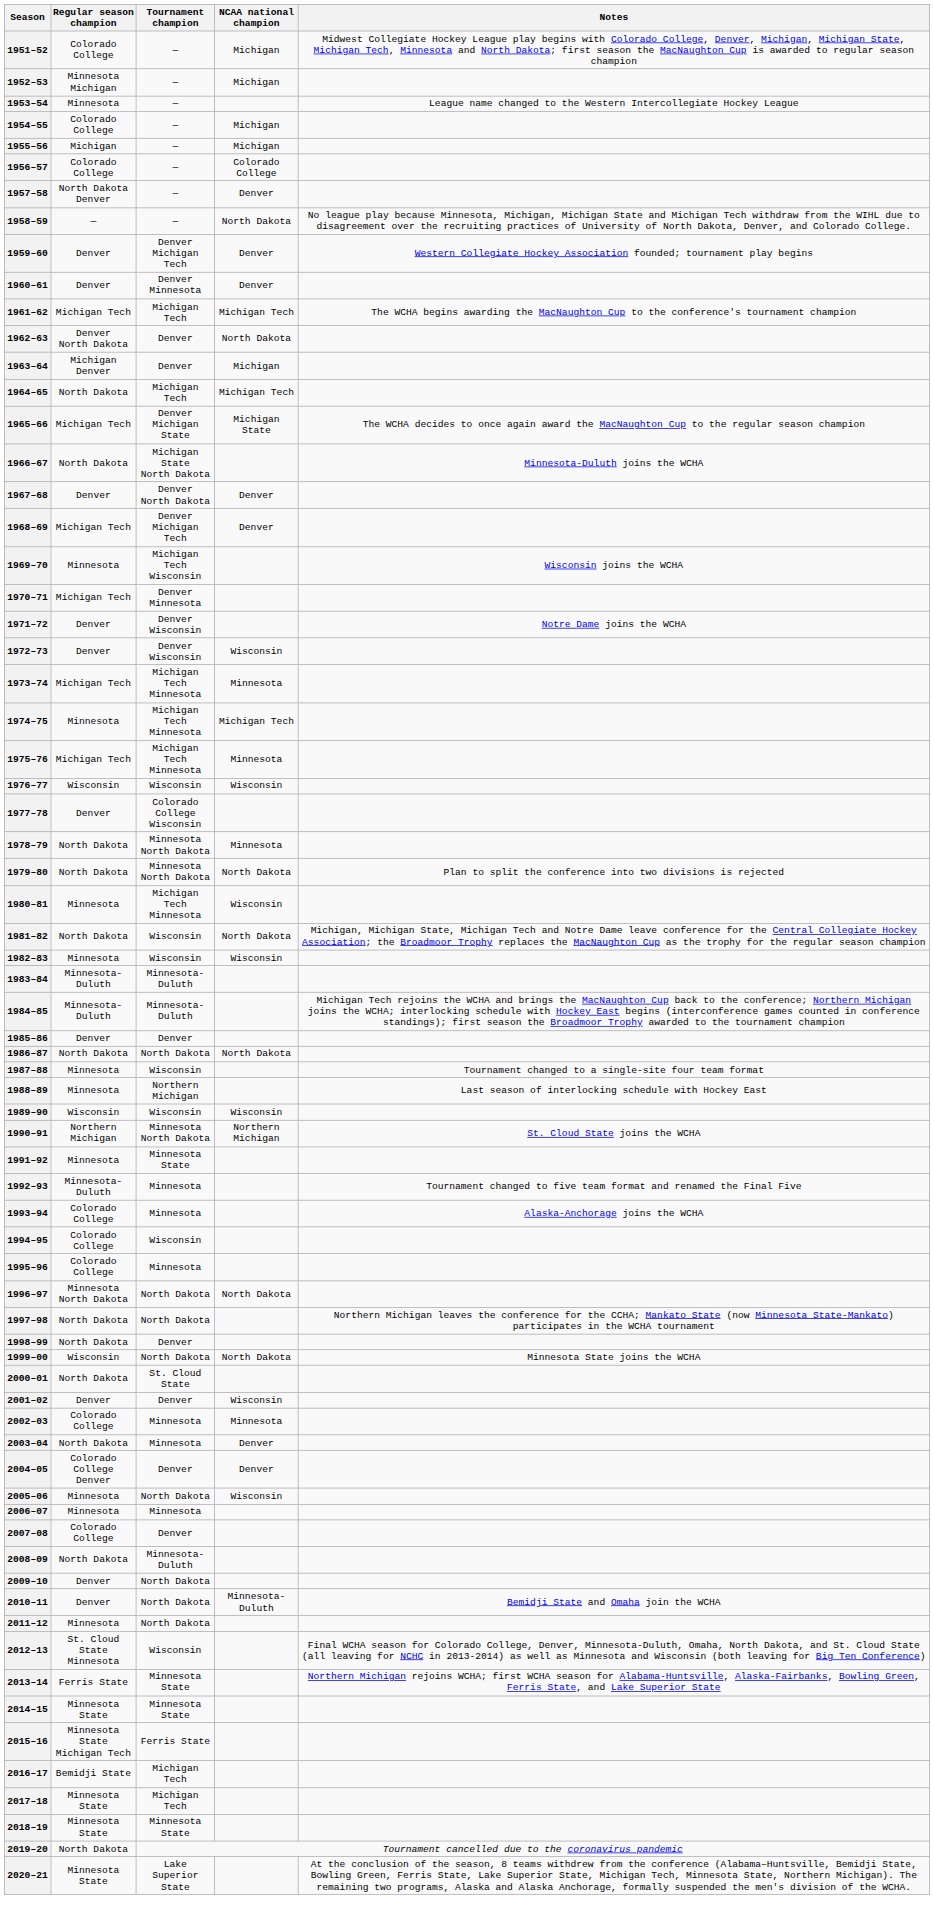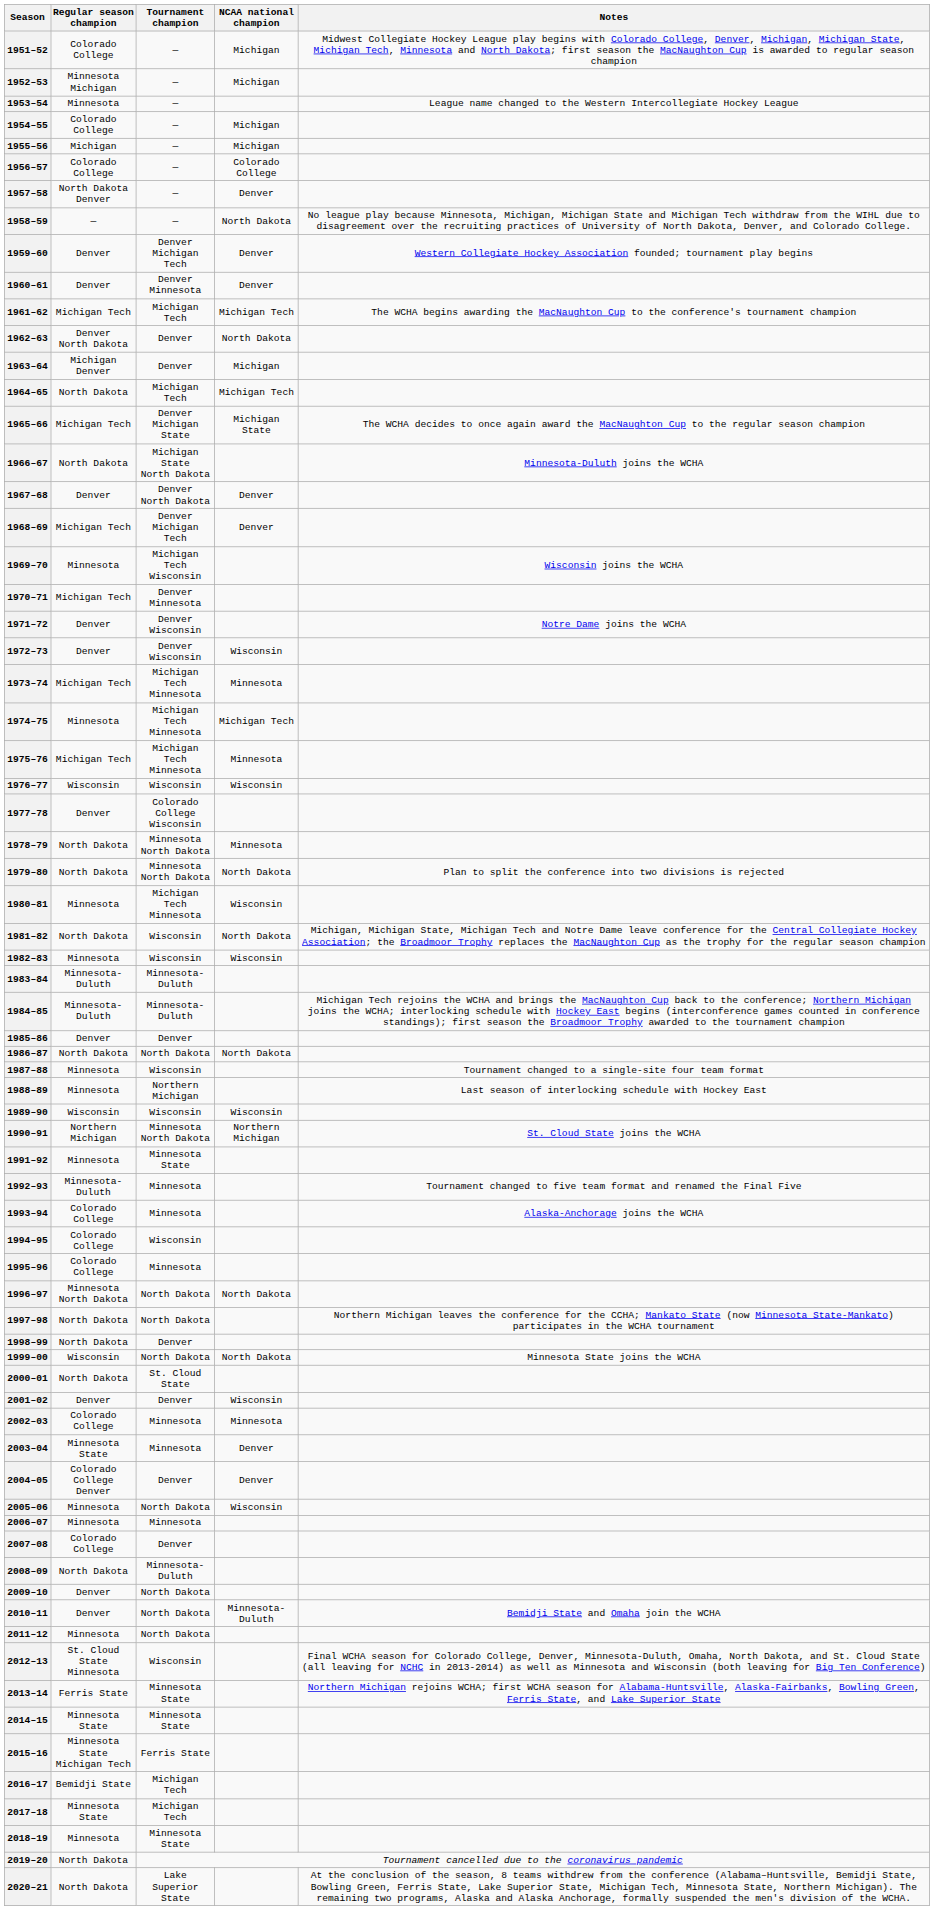 <table class="wikitable" style="text-align: center;">
 <tr>
 <th width=5%>Season</th>
 <th>Regular season champion</th>
 <th>Tournament champion</th>
 <th>NCAA national champion</th>
 <th>Notes</th>
 </tr>
 <tr>
 <th>1951–52</th>
 <td>Colorado College</td>
 <td>—</td>
 <td>Michigan</td>
 <td>Midwest Collegiate Hockey League play begins with <a href='#'>Colorado College</a>, <a href='#'>Denver</a>, <a href='#'>Michigan</a>, <a href='#'>Michigan State</a>, <a href='#'>Michigan Tech</a>, <a href='#'>Minnesota</a> and <a href='#'>North Dakota</a>; first season the <a href='#'>MacNaughton Cup</a> is awarded to regular season champion</td>
 </tr>
 <tr>
 <th>1952–53</th>
 <td>Minnesota<br>Michigan</td>
 <td>—</td>
 <td>Michigan</td>
 <td></td>
 </tr>
 <tr>
 <th>1953–54</th>
 <td>Minnesota</td>
 <td>—</td>
 <td></td>
 <td>League name changed to the Western Intercollegiate Hockey League</td>
 </tr>
 <tr>
 <th>1954–55</th>
 <td>Colorado College</td>
 <td>—</td>
 <td>Michigan</td>
 <td></td>
 </tr>
 <tr>
 <th>1955–56</th>
 <td>Michigan</td>
 <td>—</td>
 <td>Michigan</td>
 <td></td>
 </tr>
 <tr>
 <th>1956–57</th>
 <td>Colorado College</td>
 <td>—</td>
 <td>Colorado College</td>
 <td></td>
 </tr>
 <tr>
 <th>1957–58</th>
 <td>North Dakota<br>Denver</td>
 <td>—</td>
 <td>Denver</td>
 <td></td>
 </tr>
 <tr>
 <th>1958–59</th>
 <td>—</td>
 <td>—</td>
 <td>North Dakota</td>
 <td>No league play because Minnesota, Michigan, Michigan State and Michigan Tech withdraw from the WIHL due to disagreement over the recruiting practices of University of North Dakota, Denver, and Colorado College.</td>
 </tr>
 <tr>
 <th>1959–60</th>
 <td>Denver</td>
 <td>Denver<br>Michigan Tech</td>
 <td>Denver</td>
 <td><a href='#'>Western Collegiate Hockey Association</a> founded; tournament play begins</td>
 </tr>
 <tr>
 <th>1960–61</th>
 <td>Denver</td>
 <td>Denver<br>Minnesota</td>
 <td>Denver</td>
 <td></td>
 </tr>
 <tr>
 <th>1961–62</th>
 <td>Michigan Tech</td>
 <td>Michigan Tech</td>
 <td>Michigan Tech</td>
 <td>The WCHA begins awarding the <a href='#'>MacNaughton Cup</a> to the conference's tournament champion</td>
 </tr>
 <tr>
 <th>1962–63</th>
 <td>Denver<br>North Dakota</td>
 <td>Denver</td>
 <td>North Dakota</td>
 <td></td>
 </tr>
 <tr>
 <th>1963–64</th>
 <td>Michigan<br>Denver</td>
 <td>Denver</td>
 <td>Michigan</td>
 <td></td>
 </tr>
 <tr>
 <th>1964–65</th>
 <td>North Dakota</td>
 <td>Michigan Tech</td>
 <td>Michigan Tech</td>
 <td></td>
 </tr>
 <tr>
 <th>1965–66</th>
 <td>Michigan Tech</td>
 <td>Denver<br>Michigan State</td>
 <td>Michigan State</td>
 <td>The WCHA decides to once again award the <a href='#'>MacNaughton Cup</a> to the regular season champion</td>
 </tr>
 <tr>
 <th>1966–67</th>
 <td>North Dakota</td>
 <td>Michigan State<br>North Dakota</td>
 <td></td>
 <td><a href='#'>Minnesota-Duluth</a> joins the WCHA</td>
 </tr>
 <tr>
 <th>1967–68</th>
 <td>Denver</td>
 <td>Denver<br>North Dakota</td>
 <td>Denver</td>
 <td></td>
 </tr>
 <tr>
 <th>1968–69</th>
 <td>Michigan Tech</td>
 <td>Denver<br>Michigan Tech</td>
 <td>Denver</td>
 <td></td>
 </tr>
 <tr>
 <th>1969–70</th>
 <td>Minnesota</td>
 <td>Michigan Tech<br>Wisconsin</td>
 <td></td>
 <td><a href='#'>Wisconsin</a> joins the WCHA</td>
 </tr>
 <tr>
 <th>1970–71</th>
 <td>Michigan Tech</td>
 <td>Denver<br>Minnesota</td>
 <td></td>
 </tr>
 <tr>
 <th>1971–72</th>
 <td>Denver</td>
 <td>Denver<br>Wisconsin</td>
 <td></td>
 <td><a href='#'>Notre Dame</a> joins the WCHA</td>
 </tr>
 <tr>
 <th>1972–73</th>
 <td>Denver</td>
 <td>Denver<br>Wisconsin</td>
 <td>Wisconsin</td>
 </tr>
 <tr>
 <th>1973–74</th>
 <td>Michigan Tech</td>
 <td>Michigan Tech<br>Minnesota</td>
 <td>Minnesota</td>
 <td></td>
 </tr>
 <tr>
 <th>1974–75</th>
 <td>Minnesota</td>
 <td>Michigan Tech<br>Minnesota</td>
 <td>Michigan Tech</td>
 </tr>
 <tr>
 <th>1975–76</th>
 <td>Michigan Tech</td>
 <td>Michigan Tech<br>Minnesota</td>
 <td>Minnesota</td>
 <td></td>
 </tr>
 <tr>
 <th>1976–77</th>
 <td>Wisconsin</td>
 <td>Wisconsin</td>
 <td>Wisconsin</td>
 <td></td>
 </tr>
 <tr>
 <th>1977–78</th>
 <td>Denver</td>
 <td>Colorado College<br>Wisconsin</td>
 <td></td>
 </tr>
 <tr>
 <th>1978–79</th>
 <td>North Dakota</td>
 <td>Minnesota<br>North Dakota</td>
 <td>Minnesota</td>
 <td></td>
 </tr>
 <tr>
 <th>1979–80</th>
 <td>North Dakota</td>
 <td>Minnesota<br>North Dakota</td>
 <td>North Dakota</td>
 <td>Plan to split the conference into two divisions is rejected</td>
 </tr>
 <tr>
 <th>1980–81</th>
 <td>Minnesota</td>
 <td>Michigan Tech<br>Minnesota</td>
 <td>Wisconsin</td>
 <td></td>
 </tr>
 <tr>
 <th>1981–82</th>
 <td>North Dakota</td>
 <td>Wisconsin</td>
 <td>North Dakota</td>
 <td>Michigan, Michigan State, Michigan Tech and Notre Dame leave conference for the <a href='#'>Central Collegiate Hockey Association</a>; the <a href='#'>Broadmoor Trophy</a> replaces the <a href='#'>MacNaughton Cup</a> as the trophy for the regular season champion</td>
 </tr>
 <tr>
 <th>1982–83</th>
 <td>Minnesota</td>
 <td>Wisconsin</td>
 <td>Wisconsin</td>
 <td></td>
 </tr>
 <tr>
 <th>1983–84</th>
 <td>Minnesota-Duluth</td>
 <td>Minnesota-Duluth</td>
 <td></td>
 </tr>
 <tr>
 <th>1984–85</th>
 <td>Minnesota-Duluth</td>
 <td>Minnesota-Duluth</td>
 <td></td>
 <td>Michigan Tech rejoins the WCHA and brings the <a href='#'>MacNaughton Cup</a> back to the conference; <a href='#'>Northern Michigan</a> joins the WCHA; interlocking schedule with <a href='#'>Hockey East</a> begins (interconference games counted in conference standings); first season the <a href='#'>Broadmoor Trophy</a> awarded to the tournament champion</td>
 </tr>
 <tr>
 <th>1985–86</th>
 <td>Denver</td>
 <td>Denver</td>
 <td></td>
 </tr>
 <tr>
 <th>1986–87</th>
 <td>North Dakota</td>
 <td>North Dakota</td>
 <td>North Dakota</td>
 <td></td>
 </tr>
 <tr>
 <th>1987–88</th>
 <td>Minnesota</td>
 <td>Wisconsin</td>
 <td></td>
 <td>Tournament changed to a single-site four team format</td>
 </tr>
 <tr>
 <th>1988–89</th>
 <td>Minnesota</td>
 <td>Northern Michigan</td>
 <td></td>
 <td>Last season of interlocking schedule with Hockey East</td>
 </tr>
 <tr>
 <th>1989–90</th>
 <td>Wisconsin</td>
 <td>Wisconsin</td>
 <td>Wisconsin</td>
 <td></td>
 </tr>
 <tr>
 <th>1990–91</th>
 <td>Northern Michigan</td>
 <td>Minnesota<br>North Dakota</td>
 <td>Northern Michigan</td>
 <td><a href='#'>St. Cloud State</a> joins the WCHA</td>
 </tr>
 <tr>
 <th>1991–92</th>
 <td>Minnesota</td>
 <td>Minnesota State</td>
 <td></td>
 </tr>
 <tr>
 <th>1992–93</th>
 <td>Minnesota-Duluth</td>
 <td>Minnesota</td>
 <td></td>
 <td>Tournament changed to five team format and renamed the Final Five</td>
 </tr>
 <tr>
 <th>1993–94</th>
 <td>Colorado College</td>
 <td>Minnesota</td>
 <td></td>
 <td><a href='#'>Alaska-Anchorage</a> joins the WCHA</td>
 </tr>
 <tr>
 <th>1994–95</th>
 <td>Colorado College</td>
 <td>Wisconsin</td>
 <td></td>
 <td></td>
 </tr>
 <tr>
 <th>1995–96</th>
 <td>Colorado College</td>
 <td>Minnesota</td>
 <td></td>
 <td></td>
 </tr>
 <tr>
 <th>1996–97</th>
 <td>Minnesota<br>North Dakota</td>
 <td>North Dakota</td>
 <td>North Dakota</td>
 </tr>
 <tr>
 <th>1997–98</th>
 <td>North Dakota</td>
 <td>North Dakota</td>
 <td></td>
 <td>Northern Michigan leaves the conference for the CCHA; <a href='#'>Mankato State</a> (now <a href='#'>Minnesota State-Mankato</a>) participates in the WCHA tournament</td>
 </tr>
 <tr>
 <th>1998–99</th>
 <td>North Dakota</td>
 <td>Denver</td>
 <td></td>
 <td></td>
 </tr>
 <tr>
 <th>1999–00</th>
 <td>Wisconsin</td>
 <td>North Dakota</td>
 <td>North Dakota</td>
 <td>Minnesota State joins the WCHA</td>
 </tr>
 <tr>
 <th>2000–01</th>
 <td>North Dakota</td>
 <td>St. Cloud State</td>
 <td></td>
 </tr>
 <tr>
 <th>2001–02</th>
 <td>Denver</td>
 <td>Denver</td>
 <td>Wisconsin</td>
 <td></td>
 </tr>
 <tr>
 <th>2002–03</th>
 <td>Colorado College</td>
 <td>Minnesota</td>
 <td>Minnesota</td>
 <td></td>
 </tr>
 <tr>
 <th>2003–04</th>
-<td>North Dakota</td>
+<td>Minnesota State</td>
 <td>Minnesota</td>
 <td>Denver</td>
 <td></td>
 </tr>
 <tr>
 <th>2004–05</th>
 <td>Colorado College<br>Denver</td>
 <td>Denver</td>
 <td>Denver</td>
 <td></td>
 </tr>
 <tr>
 <th>2005–06</th>
 <td>Minnesota</td>
 <td>North Dakota</td>
 <td>Wisconsin</td>
 <td></td>
 </tr>
 <tr>
 <th>2006–07</th>
 <td>Minnesota</td>
 <td>Minnesota</td>
 <td></td>
 <td></td>
 </tr>
 <tr>
 <th>2007–08</th>
 <td>Colorado College</td>
 <td>Denver</td>
 <td></td>
 <td></td>
 </tr>
 <tr>
 <th>2008–09</th>
 <td>North Dakota</td>
 <td>Minnesota-Duluth</td>
 <td></td>
 <td></td>
 </tr>
 <tr>
 <th>2009–10</th>
 <td>Denver</td>
 <td>North Dakota</td>
 <td></td>
 <td></td>
 </tr>
 <tr>
 <th>2010–11</th>
 <td>Denver</td>
 <td>North Dakota</td>
 <td>Minnesota-Duluth</td>
 <td><a href='#'>Bemidji State</a> and <a href='#'>Omaha</a> join the WCHA</td>
 </tr>
 <tr>
 <th>2011–12</th>
 <td>Minnesota</td>
 <td>North Dakota</td>
 <td></td>
 <td></td>
 </tr>
 <tr>
 <th>2012–13</th>
 <td>St. Cloud State<br>Minnesota</td>
 <td>Wisconsin</td>
 <td></td>
 <td>Final WCHA season for Colorado College, Denver, Minnesota-Duluth, Omaha, North Dakota, and St. Cloud State (all leaving for <a href='#'>NCHC</a> in 2013-2014) as well as Minnesota and Wisconsin (both leaving for <a href='#'>Big Ten Conference</a>)</td>
 </tr>
 <tr>
 <th>2013–14</th>
 <td>Ferris State</td>
 <td>Minnesota State</td>
 <td></td>
 <td><a href='#'>Northern Michigan</a> rejoins WCHA; first WCHA season for <a href='#'>Alabama-Huntsville</a>, <a href='#'>Alaska-Fairbanks</a>, <a href='#'>Bowling Green</a>, <a href='#'>Ferris State</a>, and <a href='#'>Lake Superior State</a></td>
 </tr>
 <tr>
 <th>2014–15</th>
 <td>Minnesota State</td>
 <td>Minnesota State</td>
 <td></td>
 <td></td>
 </tr>
 <tr>
 <th>2015–16</th>
 <td>Minnesota State<br>Michigan Tech</td>
 <td>Ferris State</td>
 <td></td>
 <td></td>
 </tr>
 <tr>
 <th>2016–17</th>
 <td>Bemidji State</td>
 <td>Michigan Tech</td>
 <td></td>
 <td></td>
 </tr>
 <tr>
 <th>2017–18</th>
 <td>Minnesota State</td>
 <td>Michigan Tech</td>
 <td></td>
 <td></td>
 </tr>
 <tr>
 <th>2018–19</th>
-<td>Minnesota State</td>
+<td>Minnesota</td>
 <td>Minnesota State</td>
 <td></td>
 <td></td>
 </tr>
 <tr>
 <th>2019–20</th>
 <td>North Dakota</td>
 <td colspan=3 align=center><em>Tournament cancelled due to the <a href='#'>coronavirus pandemic</a></em></td>
 </tr>
 <tr>
 <th>2020–21</th>
-<td>Minnesota State</td>
+<td>North Dakota</td>
 <td>Lake Superior State</td>
 <td></td>
 <td>At the conclusion of the season, 8 teams withdrew from the conference (Alabama–Huntsville, Bemidji State, Bowling Green, Ferris State, Lake Superior State, Michigan Tech, Minnesota State, Northern Michigan). The remaining two programs, Alaska and Alaska Anchorage, formally suspended the men's division of the WCHA.</td>
 </tr>
 </table>
